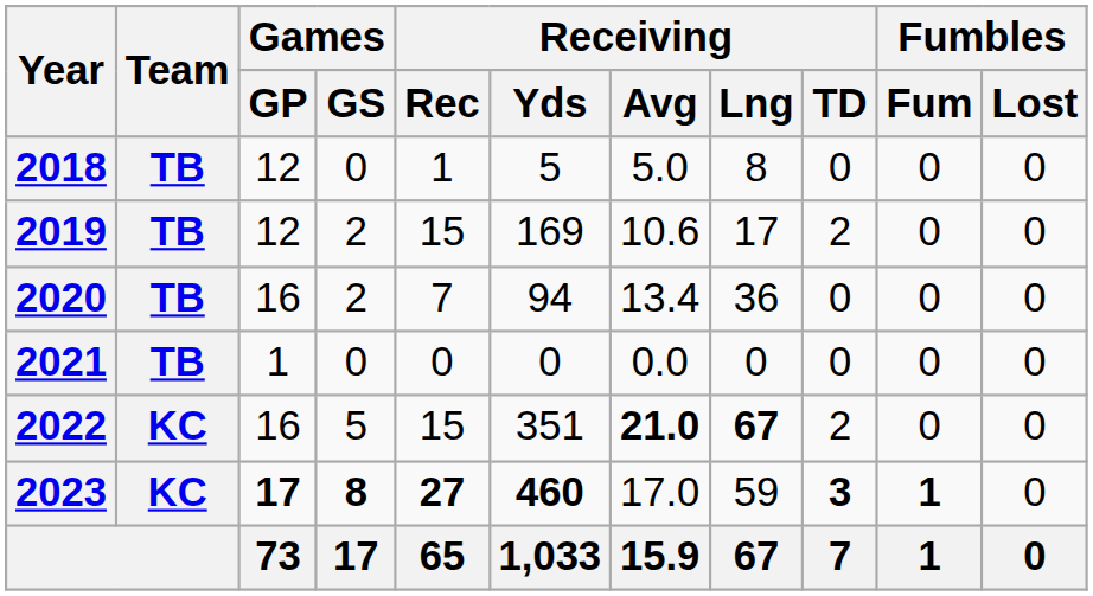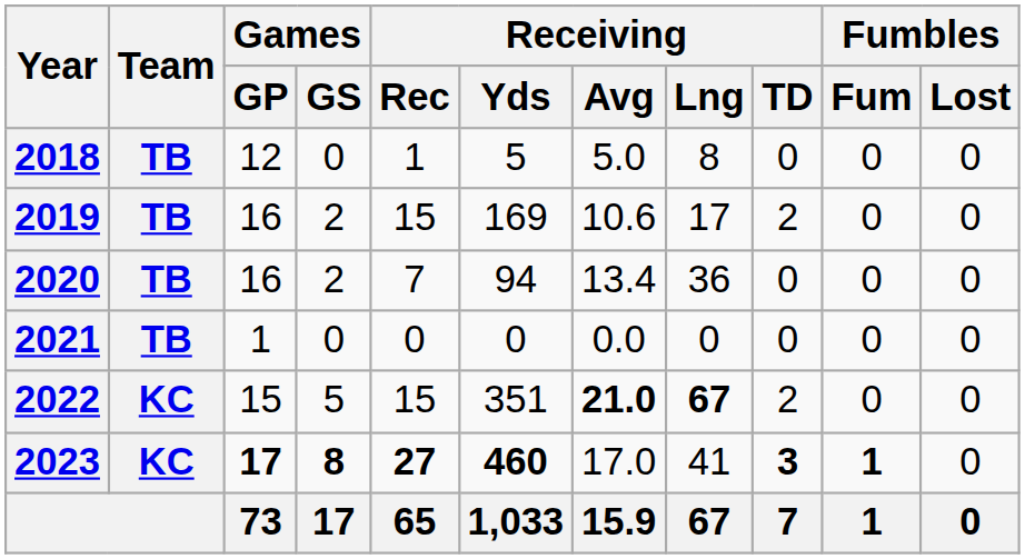 <table class="wikitable" style="text-align: center;">
 <tr>
 <th rowspan="2">Year</th>
 <th rowspan="2">Team</th>
 <th colspan="2">Games</th>
 <th colspan="5">Receiving</th>
 <th colspan="2">Fumbles</th>
 </tr>
 <tr>
 <th>GP</th>
 <th>GS</th>
 <th>Rec</th>
 <th>Yds</th>
 <th>Avg</th>
 <th>Lng</th>
 <th>TD</th>
 <th>Fum</th>
 <th>Lost</th>
 </tr>
 <tr>
 <th><a href='#'>2018</a></th>
 <th><a href='#'>TB</a></th>
 <td>12</td>
 <td>0</td>
 <td>1</td>
 <td>5</td>
 <td>5.0</td>
 <td>8</td>
 <td>0</td>
 <td>0</td>
 <td>0</td>
 </tr>
 <tr>
 <th><a href='#'>2019</a></th>
 <th><a href='#'>TB</a></th>
-<td>12</td>
+<td>16</td>
 <td>2</td>
 <td>15</td>
 <td>169</td>
 <td>10.6</td>
 <td>17</td>
 <td>2</td>
 <td>0</td>
 <td>0</td>
 </tr>
 <tr>
 <th><a href='#'>2020</a></th>
 <th><a href='#'>TB</a></th>
 <td>16</td>
 <td>2</td>
 <td>7</td>
 <td>94</td>
 <td>13.4</td>
 <td>36</td>
 <td>0</td>
 <td>0</td>
 <td>0</td>
 </tr>
 <tr>
 <th><a href='#'>2021</a></th>
 <th><a href='#'>TB</a></th>
 <td>1</td>
 <td>0</td>
 <td>0</td>
 <td>0</td>
 <td>0.0</td>
 <td>0</td>
 <td>0</td>
 <td>0</td>
 <td>0</td>
 </tr>
 <tr>
 <th><a href='#'>2022</a></th>
 <th><a href='#'>KC</a></th>
-<td>16</td>
+<td>15</td>
 <td>5</td>
 <td>15</td>
 <td>351</td>
 <td><strong>21.0</strong></td>
 <td><strong>67</strong></td>
 <td>2</td>
 <td>0</td>
 <td>0</td>
 </tr>
 <tr>
 <th><a href='#'>2023</a></th>
 <th><a href='#'>KC</a></th>
 <td><strong>17</strong></td>
 <td><strong>8</strong></td>
 <td><strong>27</strong></td>
 <td><strong>460</strong></td>
 <td>17.0</td>
-<td>59</td>
+<td>41</td>
 <td><strong>3</strong></td>
 <td><strong>1</strong></td>
 <td>0</td>
 </tr>
 <tr>
 <th colspan="2"></th>
 <th>73</th>
 <th>17</th>
 <th>65</th>
 <th>1,033</th>
 <th>15.9</th>
 <th>67</th>
 <th>7</th>
 <th>1</th>
 <th>0</th>
 </tr>
 </table>
